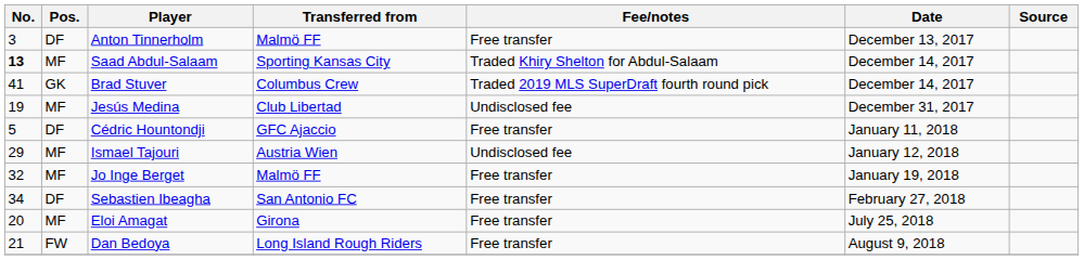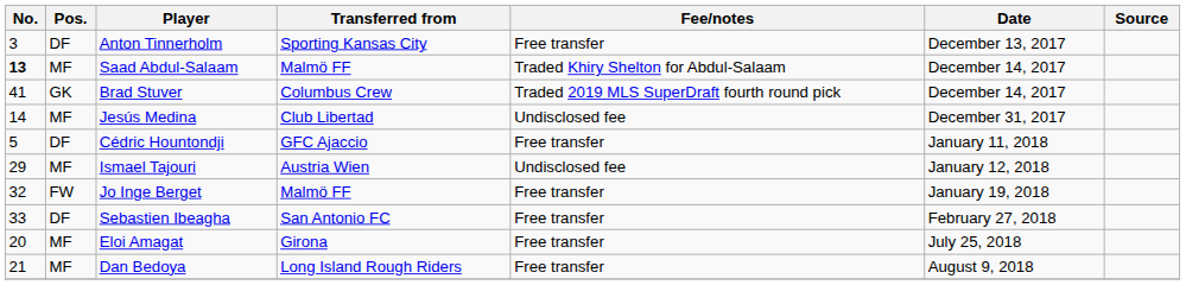 <table class="wikitable sortable" style="width:90%; text-align:center; font-size:95%; text-align:left;">
 <tr>
 <th><strong>No.</strong></th>
 <th><strong>Pos.</strong></th>
 <th><strong>Player</strong></th>
 <th><strong>Transferred from</strong></th>
 <th><strong>Fee/notes</strong></th>
 <th><strong>Date</strong></th>
 <th><strong>Source</strong></th>
 </tr>
 <tr>
 <td>3</td>
 <td>DF</td>
 <td> <a href='#'>Anton Tinnerholm</a></td>
-<td> <a href='#'>Malmö FF</a></td>
+<td> <a href='#'>Sporting Kansas City</a></td>
 <td>Free transfer</td>
 <td>December 13, 2017</td>
 <td></td>
 </tr>
 <tr>
 <td><strong>13</strong></td>
 <td>MF</td>
 <td> <a href='#'>Saad Abdul-Salaam</a></td>
-<td> <a href='#'>Sporting Kansas City</a></td>
+<td> <a href='#'>Malmö FF</a></td>
 <td>Traded <a href='#'>Khiry Shelton</a> for Abdul-Salaam</td>
 <td>December 14, 2017</td>
 <td></td>
 </tr>
 <tr>
 <td>41</td>
 <td>GK</td>
 <td> <a href='#'>Brad Stuver</a></td>
 <td> <a href='#'>Columbus Crew</a></td>
 <td>Traded <a href='#'>2019 MLS SuperDraft</a> fourth round pick</td>
 <td>December 14, 2017</td>
 <td></td>
 </tr>
 <tr>
-<td>19</td>
+<td>14</td>
 <td>MF</td>
 <td> <a href='#'>Jesús Medina</a></td>
 <td> <a href='#'>Club Libertad</a></td>
 <td>Undisclosed fee</td>
 <td>December 31, 2017</td>
 <td></td>
 </tr>
 <tr>
 <td>5</td>
 <td>DF</td>
 <td> <a href='#'>Cédric Hountondji</a></td>
 <td> <a href='#'>GFC Ajaccio</a></td>
 <td>Free transfer</td>
 <td>January 11, 2018</td>
 <td></td>
 </tr>
 <tr>
 <td>29</td>
 <td>MF</td>
 <td> <a href='#'>Ismael Tajouri</a></td>
 <td> <a href='#'>Austria Wien</a></td>
 <td>Undisclosed fee</td>
 <td>January 12, 2018</td>
 <td></td>
 </tr>
 <tr>
 <td>32</td>
-<td>MF</td>
+<td>FW</td>
 <td> <a href='#'>Jo Inge Berget</a></td>
 <td> <a href='#'>Malmö FF</a></td>
 <td>Free transfer</td>
 <td>January 19, 2018</td>
 <td></td>
 </tr>
 <tr>
-<td>34</td>
+<td>33</td>
 <td>DF</td>
 <td> <a href='#'>Sebastien Ibeagha</a></td>
 <td> <a href='#'>San Antonio FC</a></td>
 <td>Free transfer</td>
 <td>February 27, 2018</td>
 <td></td>
 </tr>
 <tr>
 <td>20</td>
 <td>MF</td>
 <td> <a href='#'>Eloi Amagat</a></td>
 <td> <a href='#'>Girona</a></td>
 <td>Free transfer</td>
 <td>July 25, 2018</td>
 <td></td>
 </tr>
 <tr>
 <td>21</td>
-<td>FW</td>
+<td>MF</td>
 <td> <a href='#'>Dan Bedoya</a></td>
 <td> <a href='#'>Long Island Rough Riders</a></td>
 <td>Free transfer</td>
 <td>August 9, 2018</td>
 <td></td>
 </tr>
 <tr>
 </tr>
 </table>
